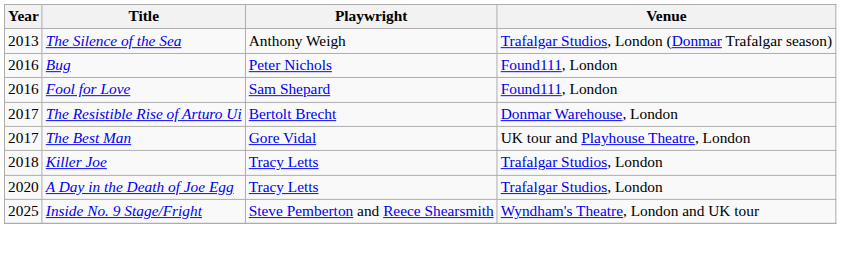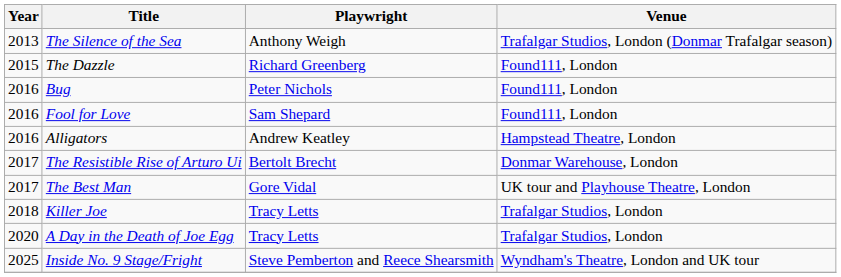 <table class="wikitable">
 <tr>
 <th>Year</th>
 <th>Title</th>
 <th>Playwright</th>
 <th>Venue</th>
 </tr>
 <tr>
 <td>2013</td>
 <td><a href='#'><em>The Silence of the Sea</em></a></td>
 <td>Anthony Weigh</td>
 <td><a href='#'>Trafalgar Studios</a>, London (<a href='#'>Donmar</a> Trafalgar season)</td>
 </tr>
 <tr>
+<td>2015</td>
+<td><em>The Dazzle</em></td>
+<td><a href='#'>Richard Greenberg</a></td>
+<td><a href='#'>Found111</a>, London</td>
+</tr>
+<tr>
 <td>2016</td>
 <td><a href='#'><em>Bug</em></a></td>
 <td><a href='#'>Peter Nichols</a></td>
 <td><a href='#'>Found111</a>, London</td>
 </tr>
 <tr>
 <td>2016</td>
 <td><a href='#'><em>Fool for Love</em></a></td>
 <td><a href='#'>Sam Shepard</a></td>
 <td><a href='#'>Found111</a>, London</td>
+</tr>
+<tr>
+<td>2016</td>
+<td><em>Alligators</em></td>
+<td>Andrew Keatley</td>
+<td><a href='#'>Hampstead Theatre</a>, London</td>
 </tr>
 <tr>
 <td>2017</td>
 <td><a href='#'><em>The Resistible Rise of Arturo Ui</em></a></td>
 <td><a href='#'>Bertolt Brecht</a></td>
 <td><a href='#'>Donmar Warehouse</a>, London</td>
 </tr>
 <tr>
 <td>2017</td>
 <td><a href='#'><em>The Best Man</em></a></td>
 <td><a href='#'>Gore Vidal</a></td>
 <td>UK tour and <a href='#'>Playhouse Theatre</a>, London</td>
 </tr>
 <tr>
 <td>2018</td>
 <td><a href='#'><em>Killer Joe</em></a></td>
 <td><a href='#'>Tracy Letts</a></td>
 <td><a href='#'>Trafalgar Studios</a>, London</td>
 </tr>
 <tr>
 <td>2020</td>
 <td><a href='#'><em>A Day in the Death of Joe Egg</em></a></td>
 <td><a href='#'>Tracy Letts</a></td>
 <td><a href='#'>Trafalgar Studios</a>, London</td>
 </tr>
 <tr>
 <td>2025</td>
 <td><a href='#'><em>Inside No. 9 Stage/Fright</em></a></td>
 <td><a href='#'>Steve Pemberton</a> and <a href='#'>Reece Shearsmith</a></td>
 <td><a href='#'>Wyndham's Theatre</a>, London and UK tour</td>
 </tr>
 <tr>
 </tr>
 </table>
